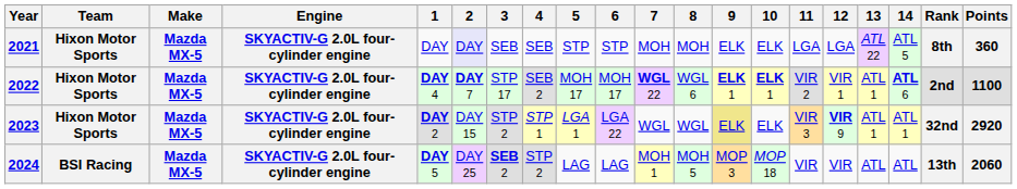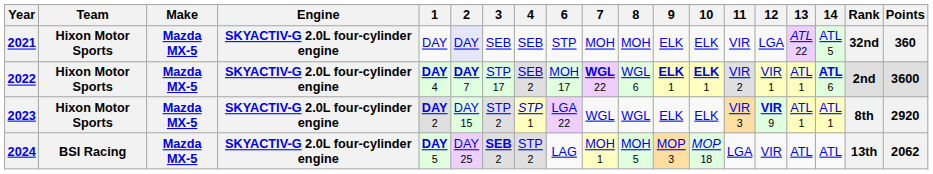 <table class="wikitable" style="text-align:center; font-size:75%">
 <tr>
 <th>Year</th>
 <th>Team</th>
 <th>Make</th>
 <th>Engine</th>
 <th>1</th>
 <th>2</th>
 <th>3</th>
 <th>4</th>
-<th>5</th>
 <th>6</th>
 <th>7</th>
 <th>8</th>
 <th>9</th>
 <th>10</th>
 <th>11</th>
 <th>12</th>
 <th>13</th>
 <th>14</th>
 <th>Rank</th>
 <th>Points</th>
 </tr>
 <tr>
 <th><a href='#'>2021</a></th>
 <th>Hixon Motor Sports</th>
 <th><a href='#'>Mazda MX-5</a></th>
 <th><a href='#'>SKYACTIV-G</a> 2.0L four-cylinder engine</th>
 <td><a href='#'>DAY</a></td>
 <td style="background: lavender;"><a href='#'>DAY</a></td>
 <td><a href='#'>SEB</a></td>
 <td><a href='#'>SEB</a></td>
 <td><a href='#'>STP</a></td>
-<td><a href='#'>STP</a></td>
 <td><a href='#'>MOH</a></td>
 <td><a href='#'>MOH</a></td>
 <td><a href='#'>ELK</a></td>
 <td><a href='#'>ELK</a></td>
-<td><a href='#'>LGA</a></td>
+<td><a href='#'>VIR</a></td>
 <td><a href='#'>LGA</a></td>
 <td style="background:#EFCFFF;"><em><a href='#'>ATL</a></em><br><small>22</small></td>
 <td style="background:#DFFFDF;"><a href='#'>ATL</a><br><small>5</small></td>
-<th>8th</th>
+<th>32nd</th>
 <th>360</th>
 </tr>
 <tr>
 <th><a href='#'>2022</a></th>
 <th>Hixon Motor Sports</th>
 <th><a href='#'>Mazda MX-5</a></th>
 <th><a href='#'>SKYACTIV-G</a> 2.0L four-cylinder engine</th>
 <td style="background:#DFFFDF;"><strong><a href='#'>DAY</a></strong><br><small>4</small></td>
 <td style="background:#DFFFDF;"><strong><a href='#'>DAY</a></strong><br><small>7</small></td>
 <td style="background:#DFFFDF;"><a href='#'>STP</a><br><small>17</small></td>
 <td style="background:#DFDFDF;"><a href='#'>SEB</a><br><small>2</small></td>
 <td style="background:#DFFFDF;"><a href='#'>MOH</a><br><small>17</small></td>
-<td style="background:#DFFFDF;"><a href='#'>MOH</a><br><small>17</small></td>
 <td style="background:#EFCFFF;"><strong><a href='#'>WGL</a></strong><br><small>22</small></td>
 <td style="background:#DFFFDF;"><a href='#'>WGL</a><br><small>6</small></td>
 <td style="background:#FFFFBF;"><strong><a href='#'>ELK</a></strong><br><small>1</small></td>
 <td style="background:#FFFFBF;"><strong><a href='#'>ELK</a></strong><br><small>1</small></td>
 <td style="background:#DFDFDF;"><a href='#'>VIR</a><br><small>2</small></td>
 <td style="background:#FFFFBF;"><a href='#'>VIR</a><br><small>1</small></td>
 <td style="background:#FFFFBF;"><a href='#'>ATL</a><br><small>1</small></td>
 <td style="background:#DFFFDF;"><strong><a href='#'>ATL</a></strong><br><small>6</small></td>
 <th style="background:#DFDFDF;">2nd</th>
-<th style="background:#DFDFDF;">1100</th>
+<th style="background:#DFDFDF;">3600</th>
 </tr>
 <tr>
 <th><a href='#'>2023</a></th>
 <th>Hixon Motor Sports</th>
 <th><a href='#'>Mazda MX-5</a></th>
 <th><a href='#'>SKYACTIV-G</a> 2.0L four-cylinder engine</th>
 <td style="background:#DFDFDF;"><strong><a href='#'>DAY</a></strong><br><small>2</small></td>
 <td style="background:#DFFFDF;"><a href='#'>DAY</a><br><small>15</small></td>
 <td style="background:#DFDFDF;"><a href='#'>STP</a><br><small>2</small></td>
 <td style="background:#FFFFBF;"><em><a href='#'>STP</a></em><br><small>1</small></td>
-<td style="background:#FFFFBF;"><em><a href='#'>LGA</a></em><br><small>1</small></td>
 <td style="background:#EFCFFF;"><a href='#'>LGA</a><br><small>22</small></td>
 <td><a href='#'>WGL</a></td>
 <td><a href='#'>WGL</a></td>
-<td style="background: khaki;"><a href='#'>ELK</a></td>
+<td><a href='#'>ELK</a></td>
 <td><a href='#'>ELK</a></td>
 <td style="background:#FFDF9F;"><a href='#'>VIR</a><br><small>3</small></td>
 <td style="background:#DFFFDF;"><strong><a href='#'>VIR</a></strong><br><small>9</small></td>
 <td style="background:#FFFFBF;"><a href='#'>ATL</a><br><small>1</small></td>
 <td style="background:#FFFFBF;"><a href='#'>ATL</a><br><small>1</small></td>
-<th>32nd</th>
+<th>8th</th>
 <th>2920</th>
 </tr>
 <tr>
 <th><a href='#'>2024</a></th>
 <th>BSI Racing</th>
 <th><a href='#'>Mazda MX-5</a></th>
 <th><a href='#'>SKYACTIV-G</a> 2.0L four-cylinder engine</th>
 <td style="background:#DFFFDF;"><strong><a href='#'>DAY</a></strong><br><small>5</small></td>
 <td style="background:#EFCFFF;"><a href='#'>DAY</a><br><small>25</small></td>
 <td style="background:#DFDFDF;"><strong><a href='#'>SEB</a></strong><br><small>2</small></td>
 <td style="background:#DFDFDF;"><a href='#'>STP</a><br><small>2</small></td>
 <td><a href='#'>LAG</a></td>
-<td><a href='#'>LAG</a></td>
 <td style="background:#FFFFBF;"><a href='#'>MOH</a><br><small>1</small></td>
 <td style="background:#DFFFDF;"><a href='#'>MOH</a><br><small>5</small></td>
 <td style="background:#FFDF9F;"><a href='#'>MOP</a><br><small>3</small></td>
 <td style="background:#DFFFDF;"><em><a href='#'>MOP</a></em><br><small>18</small></td>
-<td><a href='#'>VIR</a></td>
+<td><a href='#'>LGA</a></td>
 <td><a href='#'>VIR</a></td>
 <td><a href='#'>ATL</a></td>
 <td><a href='#'>ATL</a></td>
 <th style="background:#;">13th</th>
-<th style="background:#;">2060</th>
+<th style="background:#;">2062</th>
 </tr>
 </table>
